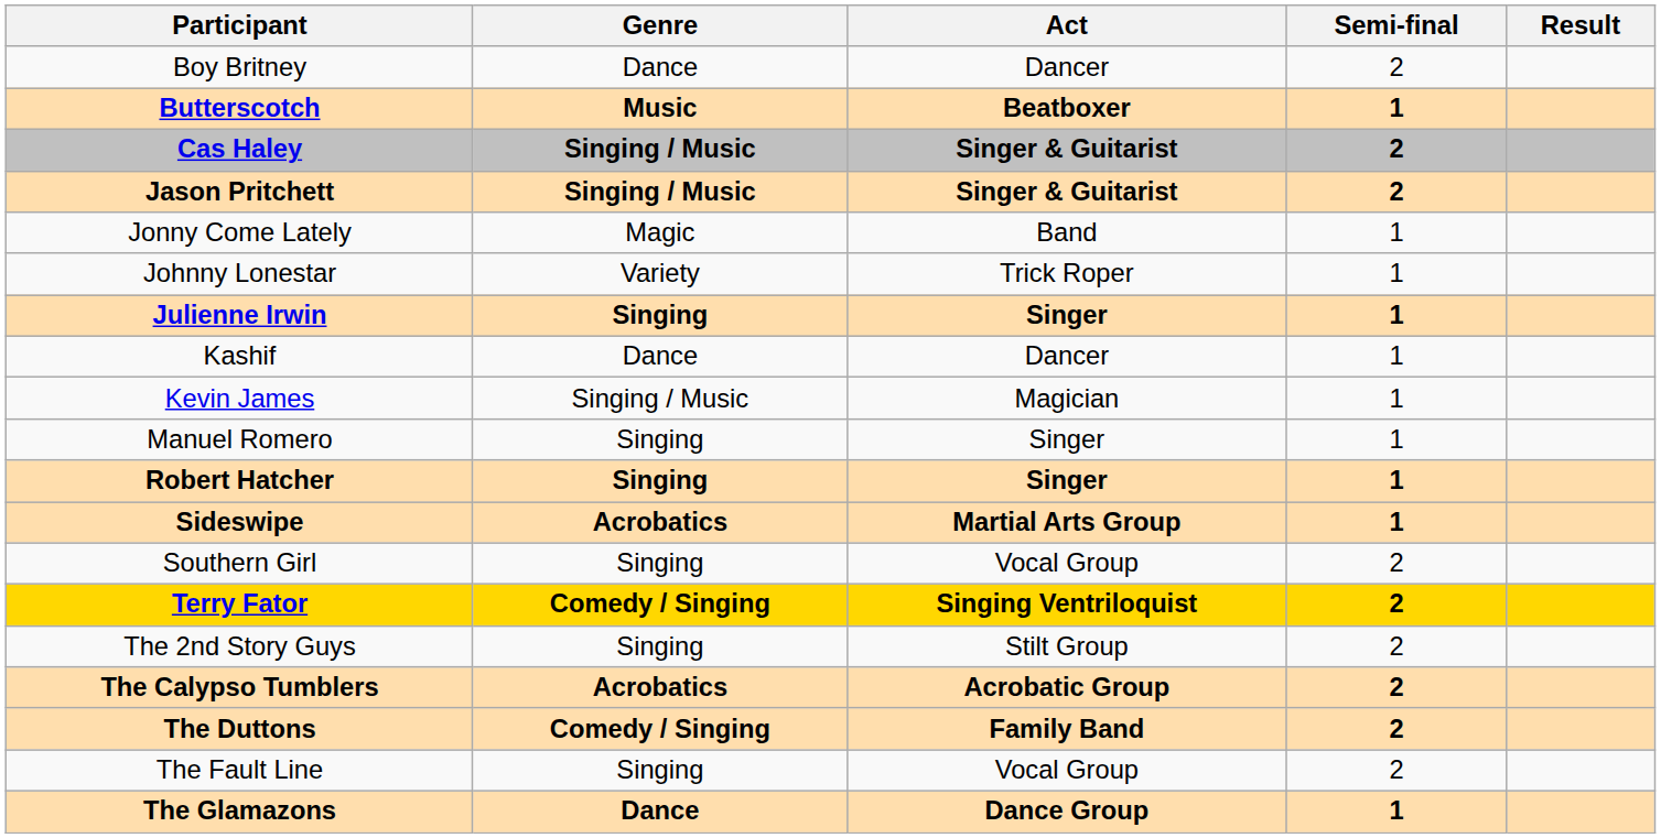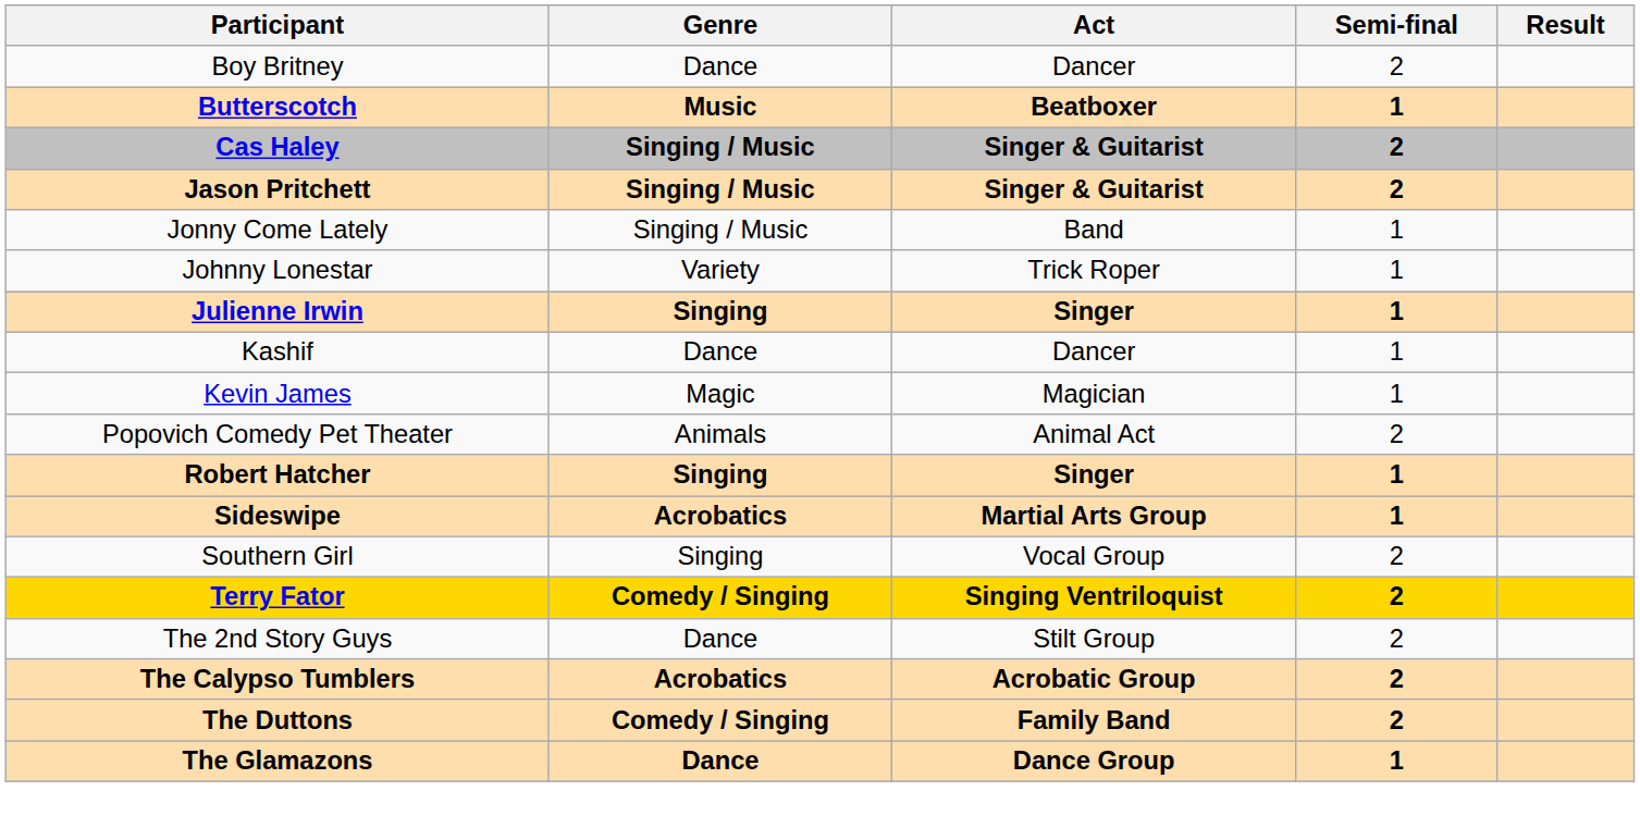 <table class="wikitable sortable"  style="margin-left: auto; margin-right: auto; border: none; width:80%; text-align:center;">
 <tr valign="top">
 <th>Participant</th>
 <th>Genre</th>
 <th class="unsortable">Act</th>
 <th>Semi-final</th>
 <th>Result</th>
 </tr>
 <tr>
 <td>Boy Britney</td>
 <td>Dance</td>
 <td>Dancer</td>
 <td>2</td>
 <td></td>
 </tr>
 <tr style="background:NavajoWhite;">
 <td><strong><a href='#'>Butterscotch</a></strong></td>
 <td><strong>Music</strong></td>
 <td><strong>Beatboxer</strong></td>
 <td><strong>1</strong></td>
 <td><strong></strong></td>
 </tr>
 <tr style="background:silver;">
 <td><strong><a href='#'>Cas Haley</a></strong></td>
 <td><strong>Singing / Music</strong></td>
 <td><strong>Singer & Guitarist</strong></td>
 <td><strong>2</strong></td>
 <td><strong></strong></td>
 </tr>
 <tr style="background:NavajoWhite;">
 <td><strong>Jason Pritchett</strong></td>
 <td><strong>Singing / Music</strong></td>
 <td><strong>Singer & Guitarist</strong></td>
 <td><strong>2</strong></td>
 <td><strong></strong></td>
 </tr>
 <tr>
 <td>Jonny Come Lately</td>
-<td>Magic</td>
+<td>Singing / Music</td>
 <td>Band</td>
 <td>1</td>
 <td></td>
 </tr>
 <tr>
 <td>Johnny Lonestar</td>
 <td>Variety</td>
 <td>Trick Roper</td>
 <td>1</td>
 <td></td>
 </tr>
 <tr style="background:NavajoWhite;">
 <td><strong><a href='#'>Julienne Irwin</a></strong></td>
 <td><strong>Singing</strong></td>
 <td><strong>Singer</strong></td>
 <td><strong>1</strong></td>
 <td><strong></strong></td>
 </tr>
 <tr>
 <td>Kashif</td>
 <td>Dance</td>
 <td>Dancer</td>
 <td>1</td>
 <td></td>
 </tr>
 <tr>
 <td><a href='#'>Kevin James</a></td>
-<td>Singing / Music</td>
+<td>Magic</td>
 <td>Magician</td>
 <td>1</td>
 <td></td>
 </tr>
 <tr>
-<td>Manuel Romero</td>
-<td>Singing</td>
-<td>Singer</td>
-<td>1</td>
+<td>Popovich Comedy Pet Theater</td>
+<td>Animals</td>
+<td>Animal Act</td>
+<td>2</td>
 <td></td>
 </tr>
 <tr style="background:NavajoWhite;">
 <td><strong>Robert Hatcher</strong></td>
 <td><strong>Singing</strong></td>
 <td><strong>Singer</strong></td>
 <td><strong>1</strong></td>
 <td><strong></strong></td>
 </tr>
 <tr style="background:NavajoWhite;">
 <td><strong>Sideswipe</strong></td>
 <td><strong>Acrobatics</strong></td>
 <td><strong>Martial Arts  Group</strong></td>
 <td><strong>1</strong></td>
 <td><strong></strong></td>
 </tr>
 <tr>
 <td>Southern Girl</td>
 <td>Singing</td>
 <td>Vocal Group</td>
 <td>2</td>
 <td></td>
 </tr>
 <tr style="background:gold;">
 <td><strong><a href='#'>Terry Fator</a></strong></td>
 <td><strong>Comedy / Singing</strong></td>
 <td><strong>Singing Ventriloquist</strong></td>
 <td><strong>2</strong></td>
 <td><strong></strong></td>
 </tr>
 <tr>
 <td>The 2nd Story Guys</td>
-<td>Singing</td>
+<td>Dance</td>
 <td>Stilt Group</td>
 <td>2</td>
 <td></td>
 </tr>
 <tr style="background:NavajoWhite;">
 <td><strong>The Calypso Tumblers</strong></td>
 <td><strong>Acrobatics</strong></td>
 <td><strong>Acrobatic Group</strong></td>
 <td><strong>2</strong></td>
 <td><strong></strong></td>
 </tr>
 <tr style="background:NavajoWhite;">
 <td><strong>The Duttons</strong></td>
 <td><strong>Comedy / Singing</strong></td>
 <td><strong>Family Band</strong></td>
 <td><strong>2</strong></td>
 <td><strong></strong></td>
 </tr>
-<tr>
-<td>The Fault Line</td>
-<td>Singing</td>
-<td>Vocal Group</td>
-<td>2</td>
-<td></td>
-</tr>
 <tr style="background:NavajoWhite;">
 <td><strong>The Glamazons</strong></td>
 <td><strong>Dance</strong></td>
 <td><strong>Dance Group</strong></td>
 <td><strong>1</strong></td>
 <td><strong></strong></td>
 </tr>
 </table>
